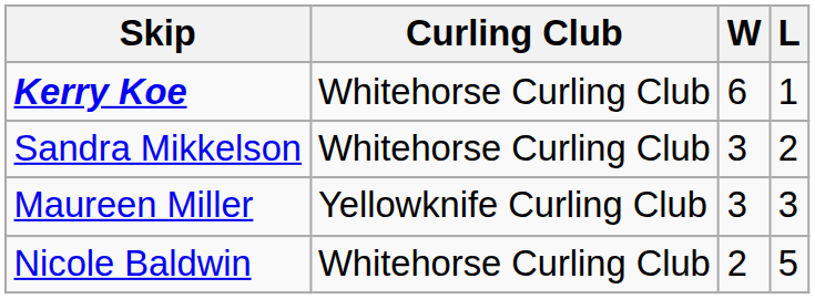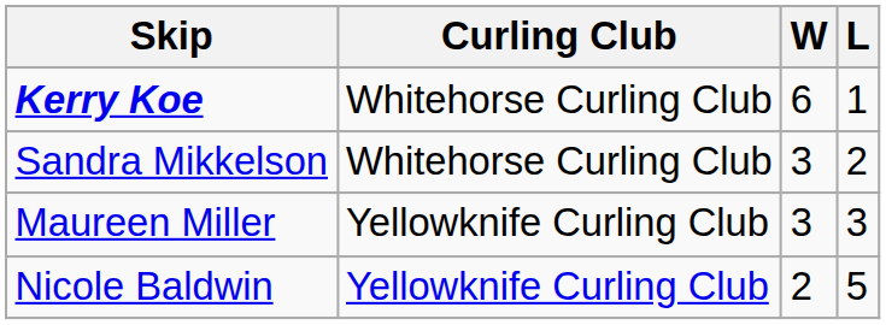 <table class="wikitable">
 <tr>
 <th>Skip</th>
 <th>Curling Club</th>
 <th>W</th>
 <th>L</th>
 </tr>
 <tr>
 <td><strong><em><a href='#'>Kerry Koe</a></em></strong></td>
 <td>Whitehorse Curling Club</td>
 <td>6</td>
 <td>1</td>
 </tr>
 <tr>
 <td><a href='#'>Sandra Mikkelson</a></td>
 <td>Whitehorse Curling Club</td>
 <td>3</td>
 <td>2</td>
 </tr>
 <tr>
 <td><a href='#'>Maureen Miller</a></td>
 <td>Yellowknife Curling Club</td>
 <td>3</td>
 <td>3</td>
 </tr>
 <tr>
 <td><a href='#'>Nicole Baldwin</a></td>
-<td>Whitehorse Curling Club</td>
+<td><a href='#'>Yellowknife Curling Club</a></td>
 <td>2</td>
 <td>5</td>
 </tr>
 </table>
